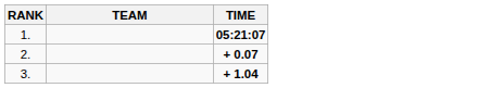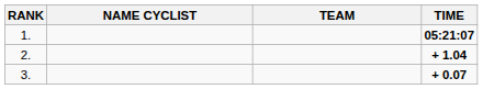 <table class="wikitable" style="font-size:95%;">
 <tr>
 <th>RANK</th>
+<th align="left" style="width: 16em">NAME CYCLIST</th>
 <th align="left" style="width: 13em">TEAM</th>
 <th>TIME</th>
 </tr>
 <tr>
 <td align="center">1.</td>
 <td></td>
+<td></td>
 <td align="center"><strong>05:21:07</strong></td>
 </tr>
 <tr>
 <td align="center">2.</td>
 <td></td>
-<td align="center"><strong>+ 0.07</strong></td>
+<td></td>
+<td align="center"><strong>+ 1.04</strong></td>
 </tr>
 <tr>
 <td align="center">3.</td>
 <td></td>
-<td align="center"><strong>+ 1.04</strong></td>
+<td></td>
+<td align="center"><strong>+ 0.07</strong></td>
 </tr>
 </table>
